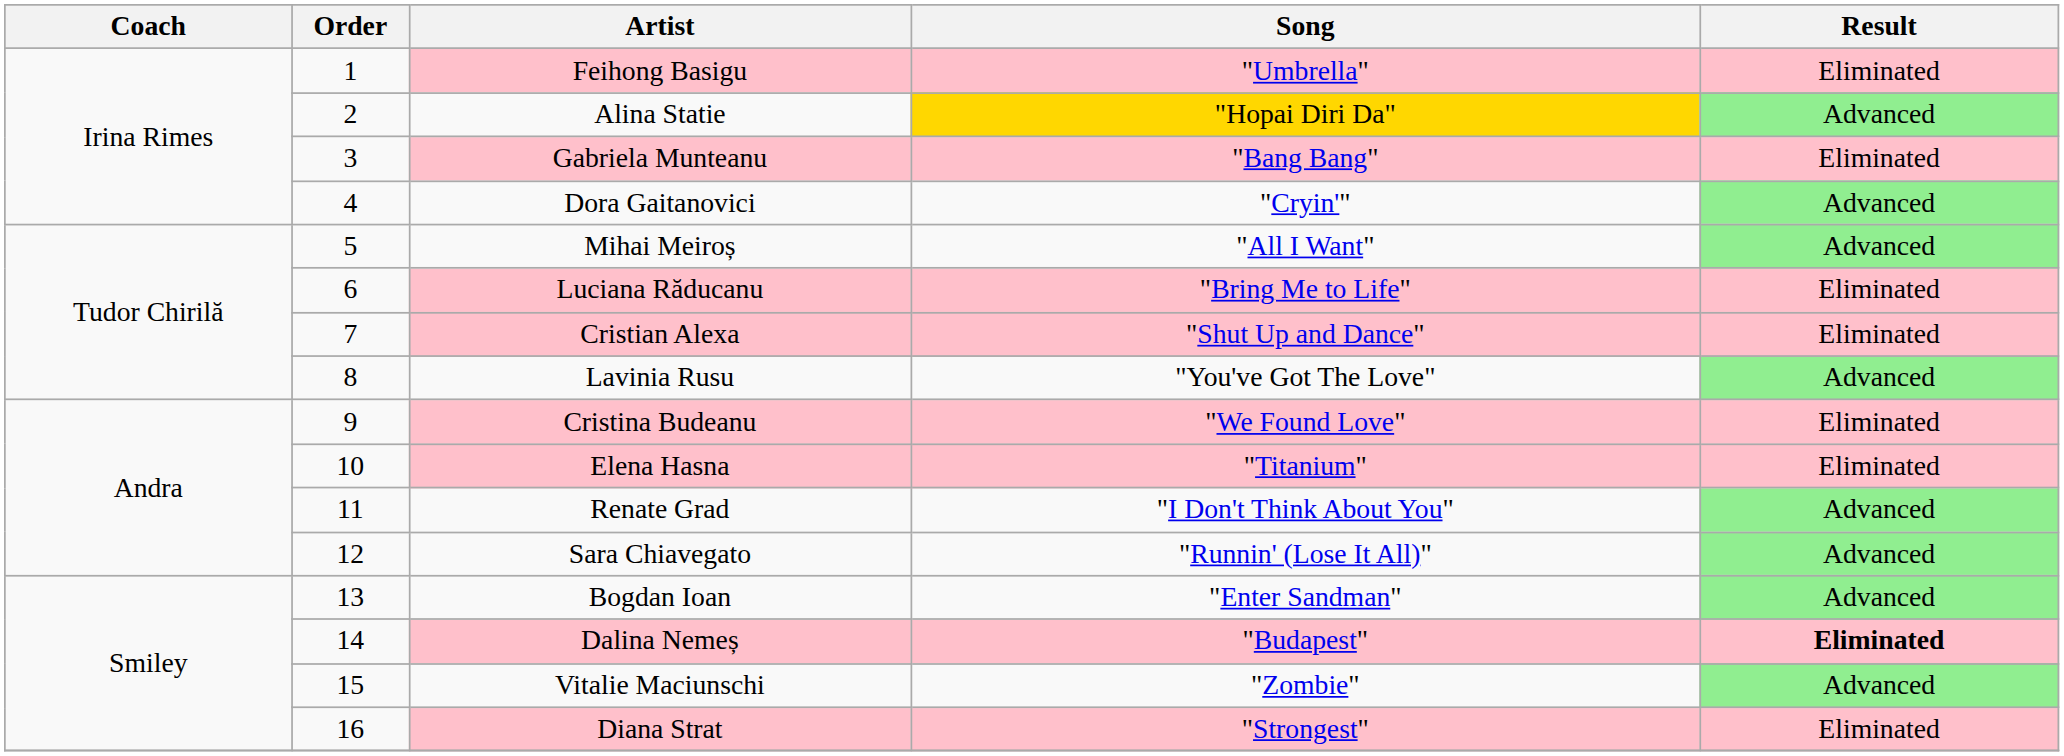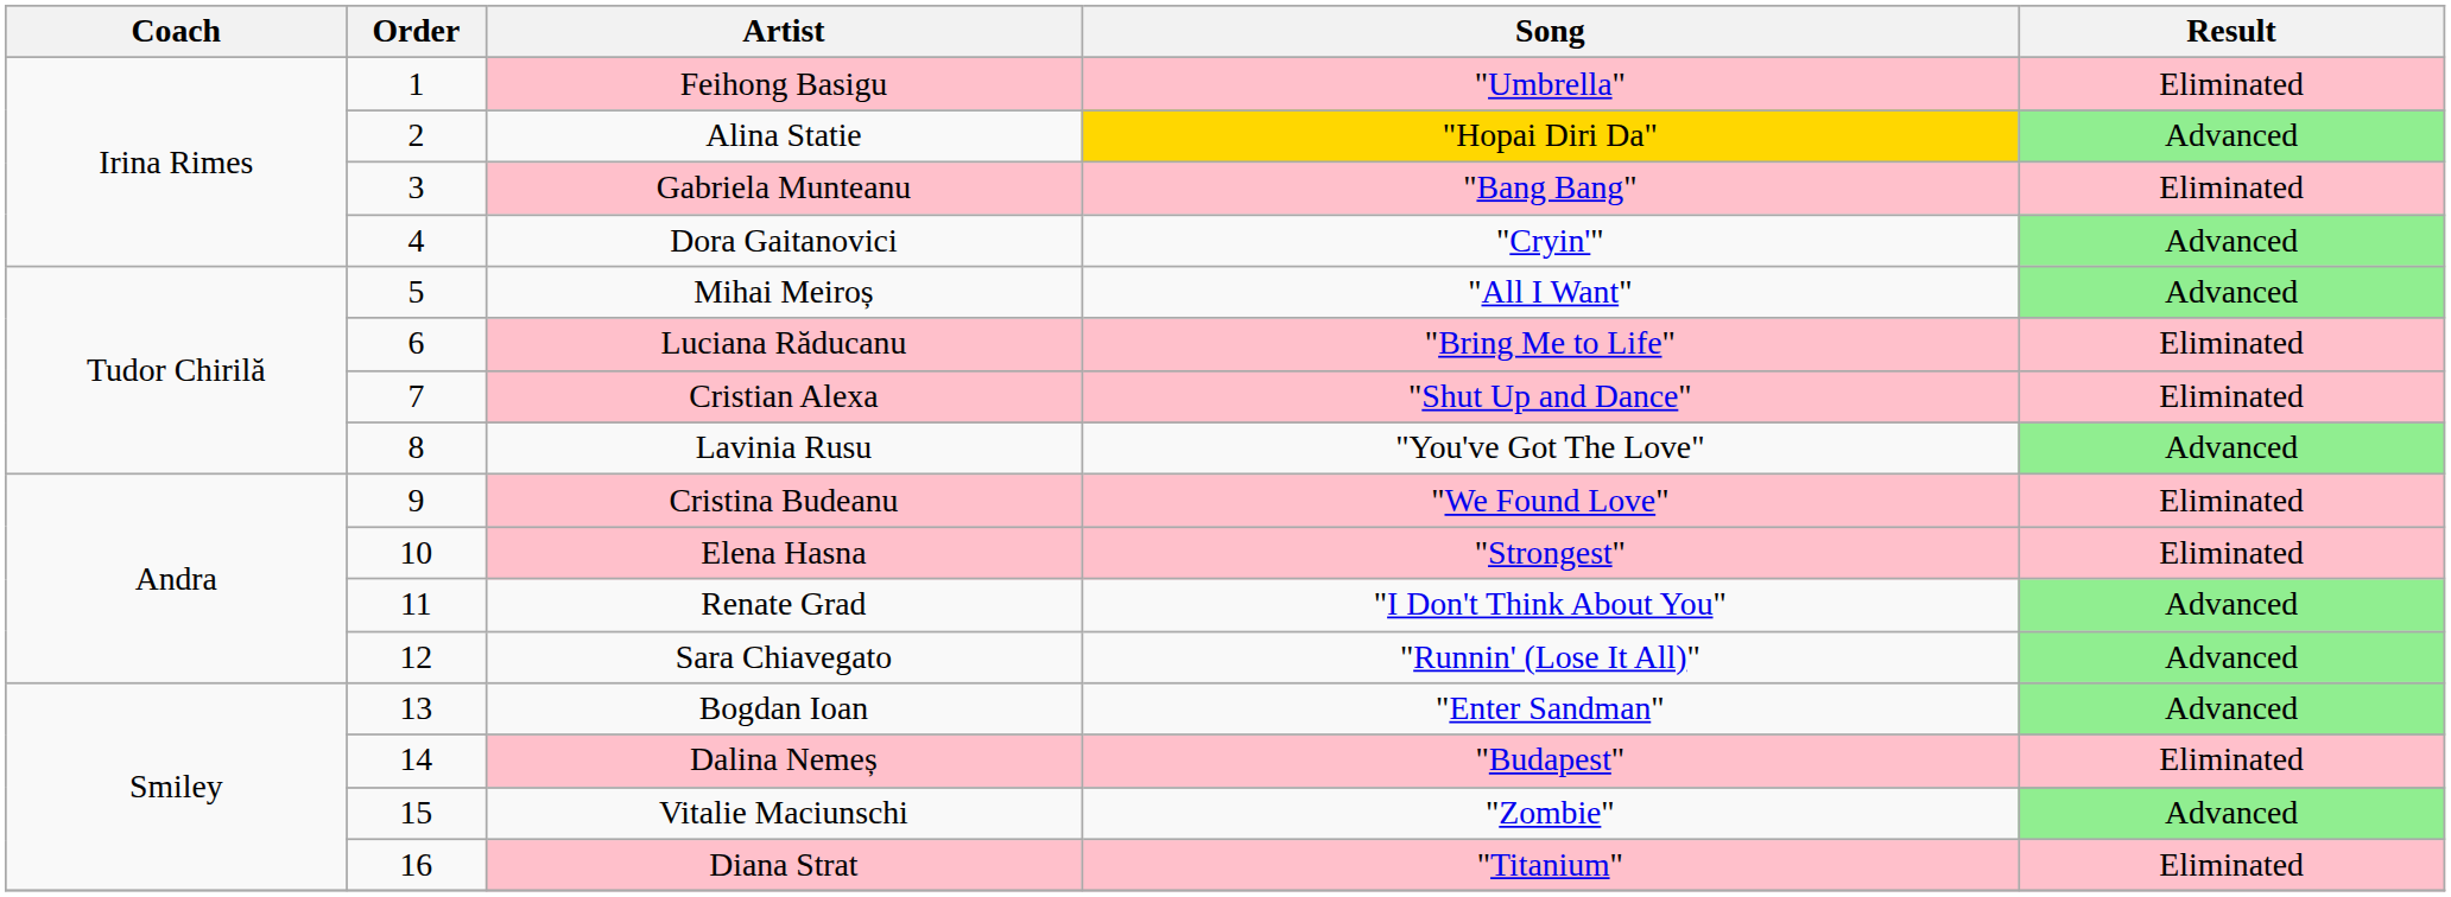 <table class="wikitable" style="text-align: center; width:75%;">
 <tr>
 <th style="width:08%;">Coach</th>
 <th style="width:02%;">Order</th>
 <th style="width:14%;">Artist</th>
 <th style="width:22%;">Song</th>
 <th style="width:10%;">Result</th>
 </tr>
 <tr>
 <td rowspan="4">Irina Rimes</td>
 <td>1</td>
 <td style="background:pink;">Feihong Basigu</td>
 <td style="background:pink;">"<a href='#'>Umbrella</a>"</td>
 <td style="background:pink;">Eliminated</td>
 </tr>
 <tr>
 <td>2</td>
 <td>Alina Statie</td>
 <td style="background: gold;">"Hopai Diri Da"</td>
 <td style="background:lightgreen;">Advanced</td>
 </tr>
 <tr>
 <td>3</td>
 <td style="background:pink;">Gabriela Munteanu</td>
 <td style="background:pink;">"<a href='#'>Bang Bang</a>"</td>
 <td style="background:pink;">Eliminated</td>
 </tr>
 <tr>
 <td>4</td>
 <td>Dora Gaitanovici</td>
 <td>"<a href='#'>Cryin'</a>"</td>
 <td style="background:lightgreen;">Advanced</td>
 </tr>
 <tr>
 <td rowspan="4">Tudor Chirilă</td>
 <td>5</td>
 <td>Mihai Meiroș</td>
 <td>"<a href='#'>All I Want</a>"</td>
 <td style="background:lightgreen;">Advanced</td>
 </tr>
 <tr>
 <td>6</td>
 <td style="background:pink;">Luciana Răducanu</td>
 <td style="background:pink;">"<a href='#'>Bring Me to Life</a>"</td>
 <td style="background:pink;">Eliminated</td>
 </tr>
 <tr>
 <td>7</td>
 <td style="background:pink;">Cristian Alexa</td>
 <td style="background:pink;">"<a href='#'>Shut Up and Dance</a>"</td>
 <td style="background:pink;">Eliminated</td>
 </tr>
 <tr>
 <td>8</td>
 <td>Lavinia Rusu</td>
 <td>"You've Got The Love"</td>
 <td style="background:lightgreen;">Advanced</td>
 </tr>
 <tr>
 <td rowspan="4">Andra</td>
 <td>9</td>
 <td style="background:pink;">Cristina Budeanu</td>
 <td style="background:pink;">"<a href='#'>We Found Love</a>"</td>
 <td style="background:pink;">Eliminated</td>
 </tr>
 <tr>
 <td>10</td>
 <td style="background:pink;">Elena Hasna</td>
-<td style="background:pink;">"<a href='#'>Titanium</a>"</td>
+<td style="background:pink;">"<a href='#'>Strongest</a>"</td>
 <td style="background:pink;">Eliminated</td>
 </tr>
 <tr>
 <td>11</td>
 <td>Renate Grad</td>
 <td>"<a href='#'>I Don't Think About You</a>"</td>
 <td style="background:lightgreen;">Advanced</td>
 </tr>
 <tr>
 <td>12</td>
 <td>Sara Chiavegato</td>
 <td>"<a href='#'>Runnin' (Lose It All)</a>"</td>
 <td style="background:lightgreen;">Advanced</td>
 </tr>
 <tr>
 <td rowspan="4">Smiley</td>
 <td>13</td>
 <td>Bogdan Ioan</td>
 <td>"<a href='#'>Enter Sandman</a>"</td>
 <td style="background:lightgreen;">Advanced</td>
 </tr>
 <tr>
 <td>14</td>
 <td style="background:pink;">Dalina Nemeș</td>
 <td style="background:pink;">"<a href='#'>Budapest</a>"</td>
-<td style="background:pink;"><strong>Eliminated</strong></td>
+<td style="background:pink;">Eliminated</td>
 </tr>
 <tr>
 <td>15</td>
 <td>Vitalie Maciunschi</td>
 <td>"<a href='#'>Zombie</a>"</td>
 <td style="background:lightgreen;">Advanced</td>
 </tr>
 <tr>
 <td>16</td>
 <td style="background:pink;">Diana Strat</td>
-<td style="background:pink;">"<a href='#'>Strongest</a>"</td>
+<td style="background:pink;">"<a href='#'>Titanium</a>"</td>
 <td style="background:pink;">Eliminated</td>
 </tr>
 <tr>
 </tr>
 </table>
